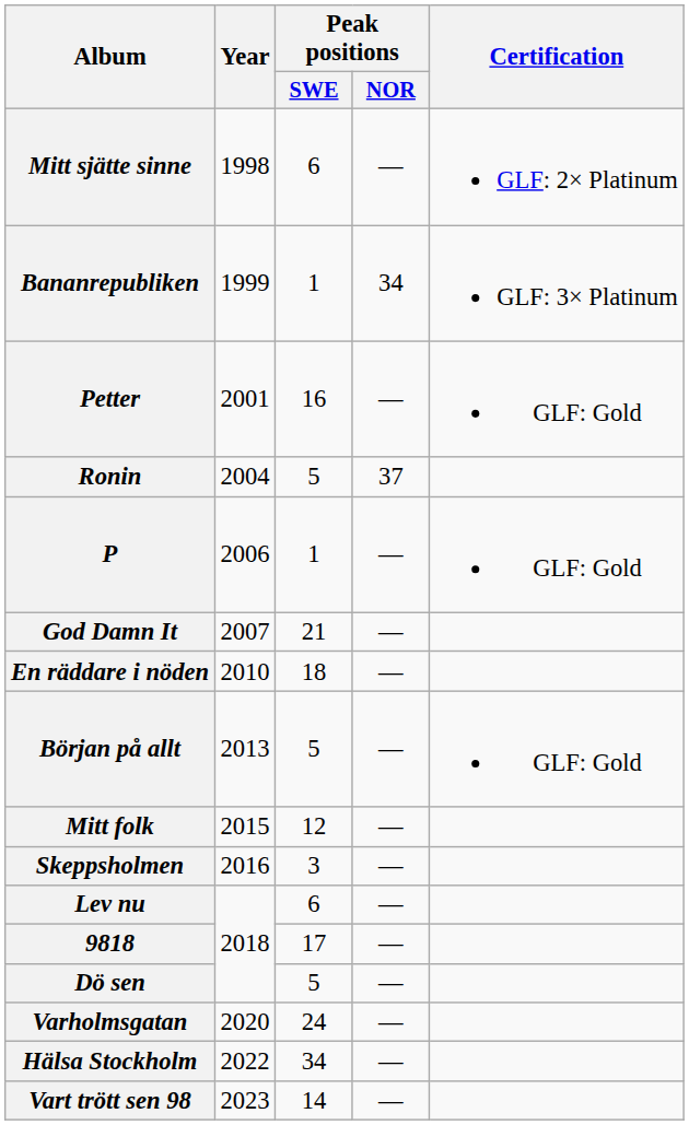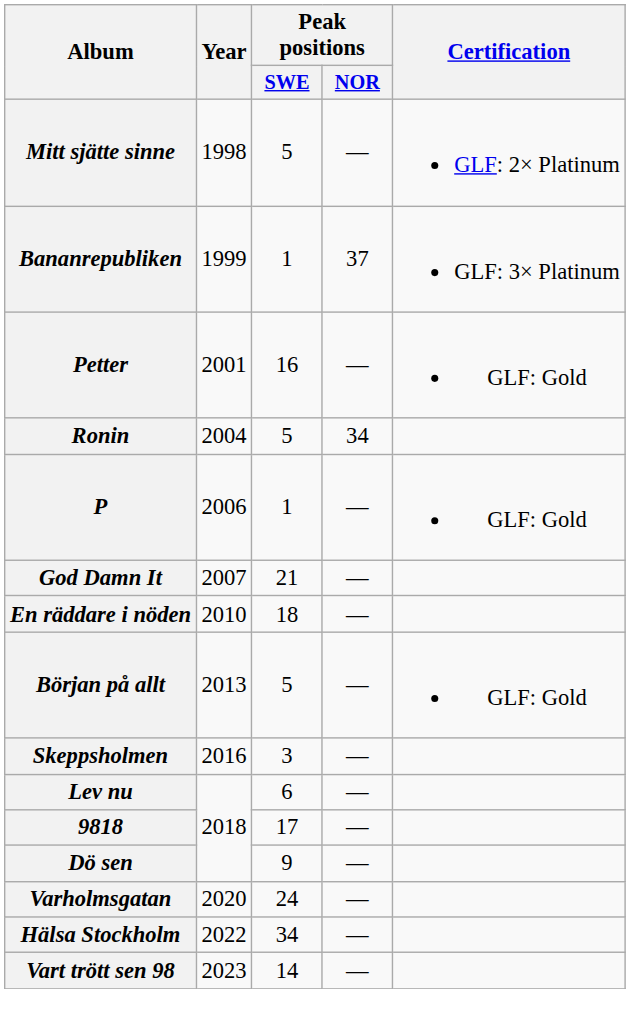 <table class="wikitable plainrowheaders" style="text-align:center">
 <tr>
 <th scope="col" rowspan="2">Album</th>
 <th scope="col" rowspan="2">Year</th>
 <th scope="col" colspan="2">Peak<br> positions</th>
 <th scope="col" rowspan="2"><a href='#'>Certification</a></th>
 </tr>
 <tr>
 <th scope="col" style="width:3em;font-size:90%;"><a href='#'>SWE</a><br></th>
 <th scope="col" style="width:3em;font-size:90%;"><a href='#'>NOR</a><br></th>
 </tr>
 <tr>
 <th scope="row"><em>Mitt sjätte sinne</em></th>
 <td>1998</td>
-<td>6</td>
+<td>5</td>
 <td>—</td>
 <td><br><ul><li><a href='#'>GLF</a>: 2× Platinum</li></ul></td>
 </tr>
 <tr>
 <th scope="row"><em>Bananrepubliken</em></th>
 <td>1999</td>
 <td>1</td>
-<td>34</td>
+<td>37</td>
 <td><br><ul><li>GLF: 3× Platinum</li></ul></td>
 </tr>
 <tr>
 <th scope="row"><em>Petter</em></th>
 <td>2001</td>
 <td>16</td>
 <td>—</td>
 <td><br><ul><li>GLF: Gold</li></ul></td>
 </tr>
 <tr>
 <th scope="row"><em>Ronin</em></th>
 <td>2004</td>
 <td>5</td>
-<td>37</td>
+<td>34</td>
 <td></td>
 </tr>
 <tr>
 <th scope="row"><em>P</em></th>
 <td>2006</td>
 <td>1</td>
 <td>—</td>
 <td><br><ul><li>GLF: Gold</li></ul></td>
 </tr>
 <tr>
 <th scope="row"><em>God Damn It</em></th>
 <td>2007</td>
 <td>21</td>
 <td>—</td>
 <td></td>
 </tr>
 <tr>
 <th scope="row"><em>En räddare i nöden</em></th>
 <td>2010</td>
 <td>18</td>
 <td>—</td>
 <td></td>
 </tr>
 <tr>
 <th scope="row"><em>Början på allt</em></th>
 <td>2013</td>
 <td>5</td>
 <td>—</td>
 <td><br><ul><li>GLF: Gold</li></ul></td>
 </tr>
 <tr>
-<th scope="row"><em>Mitt folk</em></th>
-<td>2015</td>
-<td>12</td>
-<td>—</td>
-<td></td>
-</tr>
-<tr>
 <th scope="row"><em>Skeppsholmen</em></th>
 <td>2016</td>
 <td>3</td>
 <td>—</td>
 <td></td>
 </tr>
 <tr>
 <th scope="row"><em>Lev nu</em></th>
 <td rowspan="3">2018</td>
 <td>6</td>
 <td>—</td>
 <td></td>
 </tr>
 <tr>
 <th scope="row"><em>9818</em></th>
 <td>17</td>
 <td>—</td>
 <td></td>
 </tr>
 <tr>
 <th scope="row"><em>Dö sen</em></th>
-<td>5</td>
+<td>9</td>
 <td>—</td>
 <td></td>
 </tr>
 <tr>
 <th scope="row"><em>Varholmsgatan</em></th>
 <td>2020</td>
 <td>24</td>
 <td>—</td>
 <td></td>
 </tr>
 <tr>
 <th scope="row"><em>Hälsa Stockholm</em></th>
 <td>2022</td>
 <td>34</td>
 <td>—</td>
 <td></td>
 </tr>
 <tr>
 <th scope="row"><em>Vart trött sen 98</em></th>
 <td>2023</td>
 <td>14<br></td>
 <td>—</td>
 <td></td>
 </tr>
 </table>
